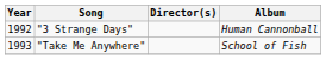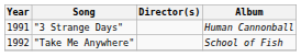 <table class="wikitable">
 <tr>
 <th>Year</th>
 <th>Song</th>
 <th>Director(s)</th>
 <th>Album</th>
 </tr>
 <tr>
-<td rowspan="1">1992</td>
+<td rowspan="1">1991</td>
 <td>"3 Strange Days"</td>
 <td rowspan="1"></td>
 <td rowspan="1"><em>Human Cannonball</em></td>
 </tr>
 <tr>
-<td rowspan="1">1993</td>
+<td rowspan="1">1992</td>
 <td>"Take Me Anywhere"</td>
 <td rowspan="1"></td>
 <td rowspan="1"><em>School of Fish</em></td>
 </tr>
 <tr>
 </tr>
 </table>
